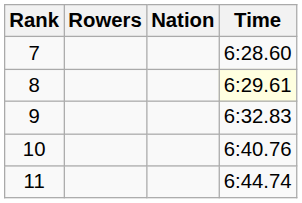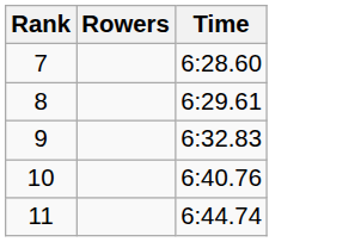 <table class="wikitable sortable" style="text-align:center">
 <tr>
 <th>Rank</th>
 <th>Rowers</th>
-<th>Nation</th>
 <th>Time</th>
 </tr>
 <tr>
 <td>7</td>
 <td align=left data-sort-value="Imbert, Charles"></td>
-<td align=left></td>
 <td>6:28.60</td>
 </tr>
 <tr>
 <td>8</td>
 <td align=left data-sort-value="Oswald, Denis"></td>
-<td align=left></td>
-<td style="background: lightyellow;">6:29.61</td>
+<td>6:29.61</td>
 </tr>
 <tr>
 <td>9</td>
 <td align=left data-sort-value="Bishop, Thomas"></td>
-<td align=left></td>
 <td>6:32.83</td>
 </tr>
 <tr>
 <td>10</td>
 <td align=left data-sort-value="Herrera, César"></td>
-<td align=left></td>
 <td>6:40.76</td>
 </tr>
 <tr>
 <td>11</td>
 <td align=left data-sort-value="Bourassa, Louis"></td>
-<td align=left></td>
 <td>6:44.74</td>
 </tr>
 </table>
